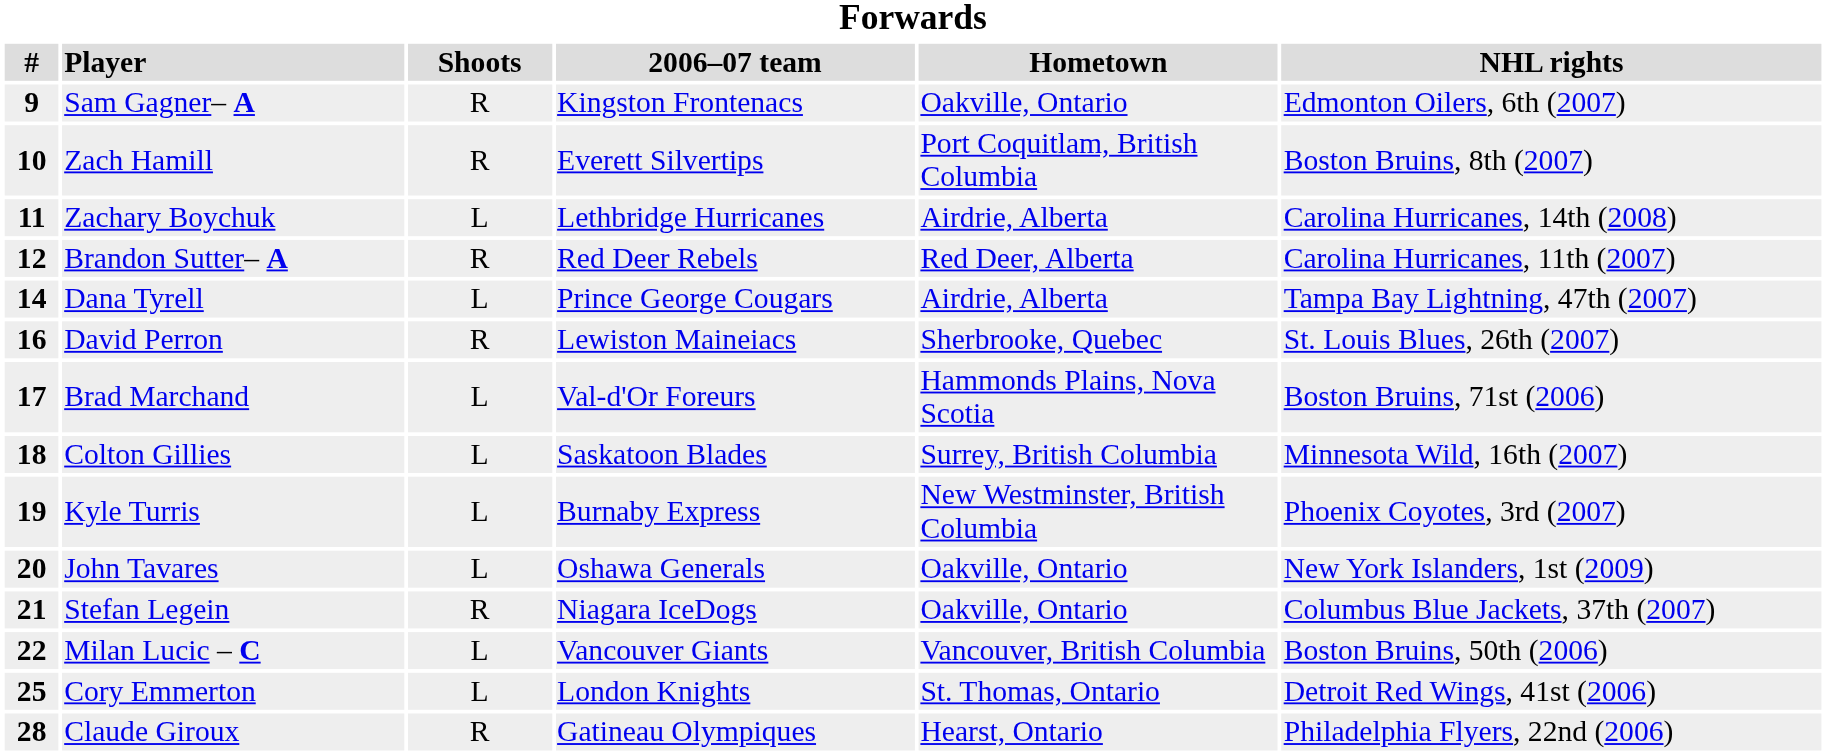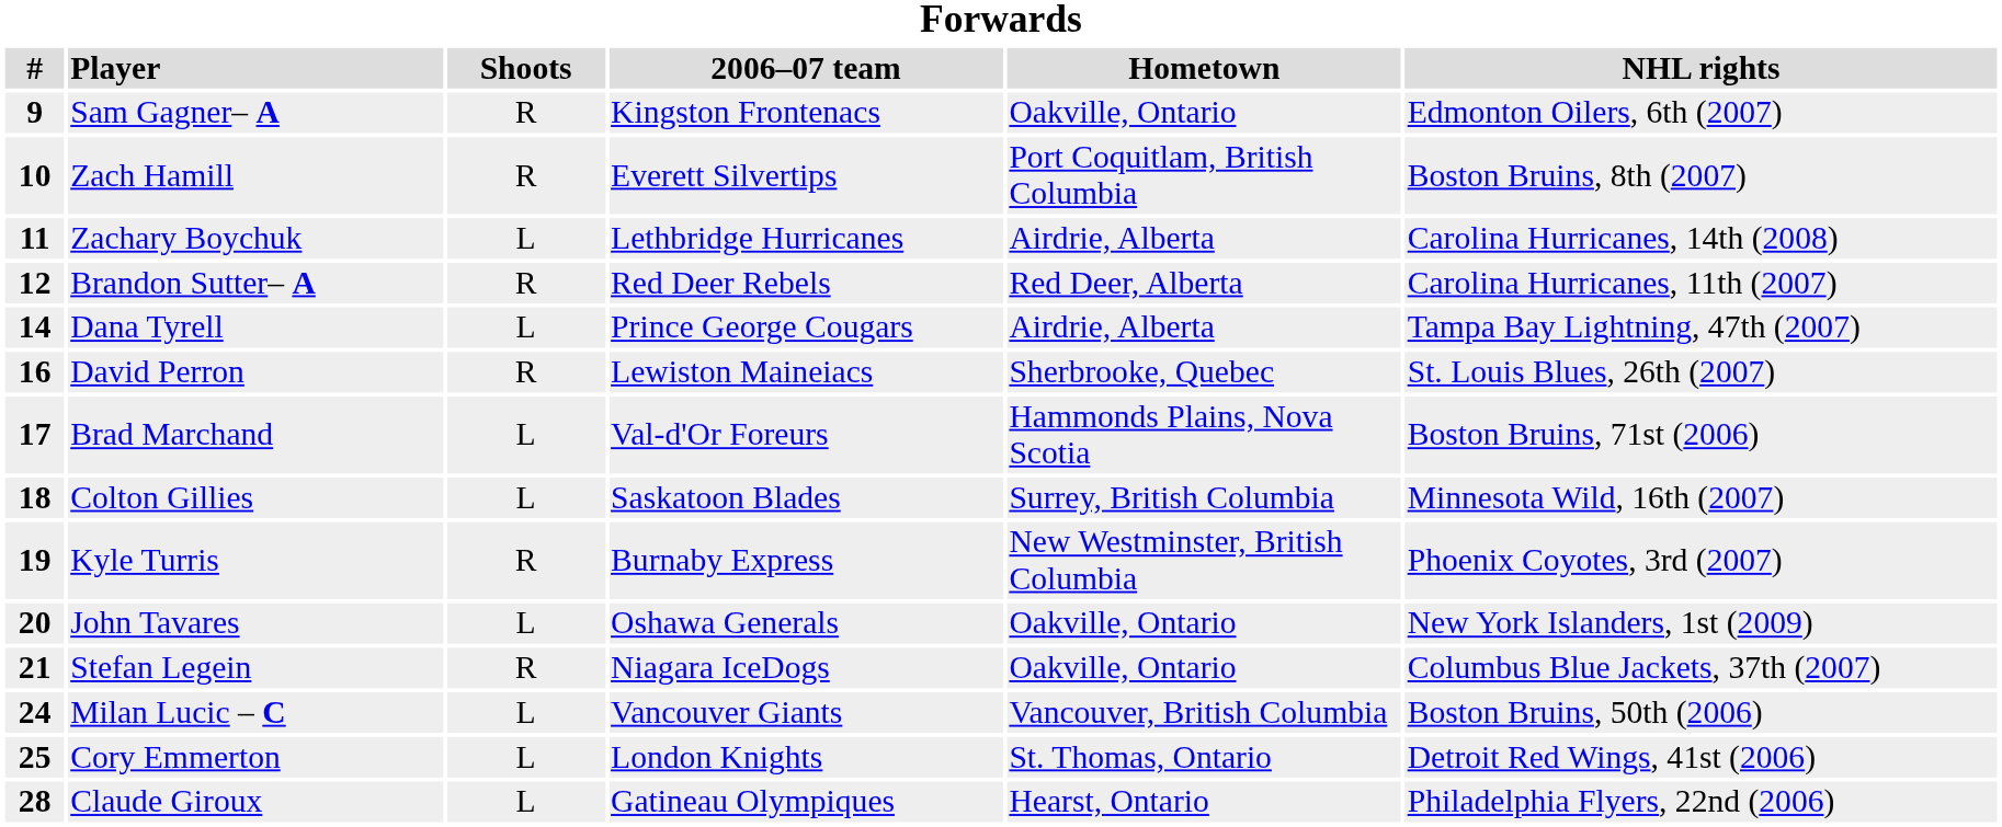 <table width=78%>
 <tr>
 <th colspan=6><div><big>Forwards</big></div></th>
 </tr>
 <tr bgcolor="#dddddd">
 <th width=3%>#</th>
 <td align=left!!width=10%><strong>Player</strong></td>
 <th width=8%>Shoots</th>
 <th width=20%>2006–07 team</th>
 <th width=20%>Hometown</th>
 <th width=30%>NHL rights</th>
 </tr>
 <tr bgcolor="#eeeeee">
 <td align=center><strong>9</strong></td>
 <td><a href='#'>Sam Gagner</a>– <strong><a href='#'>A</a></strong></td>
 <td align=center>R</td>
 <td><a href='#'>Kingston Frontenacs</a></td>
 <td><a href='#'>Oakville, Ontario</a></td>
 <td><a href='#'>Edmonton Oilers</a>, 6th (<a href='#'>2007</a>)</td>
 </tr>
 <tr bgcolor="#eeeeee">
 <td align=center><strong>10</strong></td>
 <td><a href='#'>Zach Hamill</a></td>
 <td align=center>R</td>
 <td><a href='#'>Everett Silvertips</a></td>
 <td><a href='#'>Port Coquitlam, British Columbia</a></td>
 <td><a href='#'>Boston Bruins</a>, 8th (<a href='#'>2007</a>)</td>
 </tr>
 <tr bgcolor="#eeeeee">
 <td align=center><strong>11</strong></td>
 <td><a href='#'>Zachary Boychuk</a></td>
 <td align=center>L</td>
 <td><a href='#'>Lethbridge Hurricanes</a></td>
 <td><a href='#'>Airdrie, Alberta</a></td>
 <td><a href='#'>Carolina Hurricanes</a>, 14th (<a href='#'>2008</a>)</td>
 </tr>
 <tr bgcolor="#eeeeee">
 <td align=center><strong>12</strong></td>
 <td><a href='#'>Brandon Sutter</a>– <strong><a href='#'>A</a></strong></td>
 <td align=center>R</td>
 <td><a href='#'>Red Deer Rebels</a></td>
 <td><a href='#'>Red Deer, Alberta</a></td>
 <td><a href='#'>Carolina Hurricanes</a>, 11th (<a href='#'>2007</a>)</td>
 </tr>
 <tr bgcolor="#eeeeee">
 <td align=center><strong>14</strong></td>
 <td><a href='#'>Dana Tyrell</a></td>
 <td align=center>L</td>
 <td><a href='#'>Prince George Cougars</a></td>
 <td><a href='#'>Airdrie, Alberta</a></td>
 <td><a href='#'>Tampa Bay Lightning</a>, 47th (<a href='#'>2007</a>)</td>
 </tr>
 <tr bgcolor="#eeeeee">
 <td align=center><strong>16</strong></td>
 <td><a href='#'>David Perron</a></td>
 <td align=center>R</td>
 <td><a href='#'>Lewiston Maineiacs</a></td>
 <td><a href='#'>Sherbrooke, Quebec</a></td>
 <td><a href='#'>St. Louis Blues</a>, 26th (<a href='#'>2007</a>)</td>
 </tr>
 <tr bgcolor="#eeeeee">
 <td align=center><strong>17</strong></td>
 <td><a href='#'>Brad Marchand</a></td>
 <td align=center>L</td>
 <td><a href='#'>Val-d'Or Foreurs</a></td>
 <td><a href='#'>Hammonds Plains, Nova Scotia</a></td>
 <td><a href='#'>Boston Bruins</a>, 71st (<a href='#'>2006</a>)</td>
 </tr>
 <tr bgcolor="#eeeeee">
 <td align=center><strong>18</strong></td>
 <td><a href='#'>Colton Gillies</a></td>
 <td align=center>L</td>
 <td><a href='#'>Saskatoon Blades</a></td>
 <td><a href='#'>Surrey, British Columbia</a></td>
 <td><a href='#'>Minnesota Wild</a>, 16th (<a href='#'>2007</a>)</td>
 </tr>
 <tr bgcolor="#eeeeee">
 <td align=center><strong>19</strong></td>
 <td><a href='#'>Kyle Turris</a></td>
-<td align=center>L</td>
+<td align=center>R</td>
 <td><a href='#'>Burnaby Express</a></td>
 <td><a href='#'>New Westminster, British Columbia</a></td>
 <td><a href='#'>Phoenix Coyotes</a>, 3rd (<a href='#'>2007</a>)</td>
 </tr>
 <tr bgcolor="#eeeeee">
 <td align=center><strong>20</strong></td>
 <td><a href='#'>John Tavares</a></td>
 <td align=center>L</td>
 <td><a href='#'>Oshawa Generals</a></td>
 <td><a href='#'>Oakville, Ontario</a></td>
 <td><a href='#'>New York Islanders</a>, 1st (<a href='#'>2009</a>)</td>
 </tr>
 <tr bgcolor="#eeeeee">
 <td align=center><strong>21</strong></td>
 <td><a href='#'>Stefan Legein</a></td>
 <td align=center>R</td>
 <td><a href='#'>Niagara IceDogs</a></td>
 <td><a href='#'>Oakville, Ontario</a></td>
 <td><a href='#'>Columbus Blue Jackets</a>, 37th (<a href='#'>2007</a>)</td>
 </tr>
 <tr bgcolor="#eeeeee">
-<td align=center><strong>22</strong></td>
+<td align=center><strong>24</strong></td>
 <td><a href='#'>Milan Lucic</a> – <strong><a href='#'>C</a></strong></td>
 <td align=center>L</td>
 <td><a href='#'>Vancouver Giants</a></td>
 <td><a href='#'>Vancouver, British Columbia</a></td>
 <td><a href='#'>Boston Bruins</a>, 50th (<a href='#'>2006</a>)</td>
 </tr>
 <tr bgcolor="#eeeeee">
 <td align=center><strong>25</strong></td>
 <td><a href='#'>Cory Emmerton</a></td>
 <td align=center>L</td>
 <td><a href='#'>London Knights</a></td>
 <td><a href='#'>St. Thomas, Ontario</a></td>
 <td><a href='#'>Detroit Red Wings</a>, 41st (<a href='#'>2006</a>)</td>
 </tr>
 <tr bgcolor="#eeeeee">
 <td align=center><strong>28</strong></td>
 <td><a href='#'>Claude Giroux</a></td>
-<td align=center>R</td>
+<td align=center>L</td>
 <td><a href='#'>Gatineau Olympiques</a></td>
 <td><a href='#'>Hearst, Ontario</a></td>
 <td><a href='#'>Philadelphia Flyers</a>, 22nd (<a href='#'>2006</a>)</td>
 </tr>
 </table>
